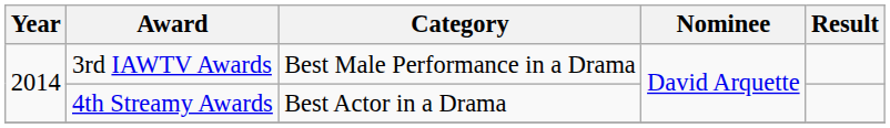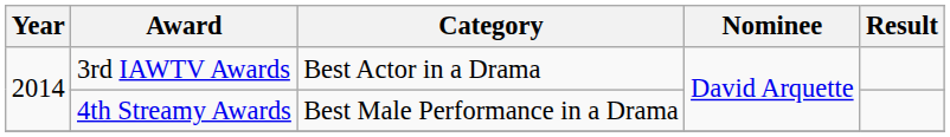 <table class="wikitable">
 <tr>
 <th>Year</th>
 <th>Award</th>
 <th>Category</th>
 <th>Nominee</th>
 <th>Result</th>
 </tr>
 <tr>
 <td rowspan="2">2014</td>
 <td>3rd <a href='#'>IAWTV Awards</a></td>
-<td>Best Male Performance in a Drama</td>
+<td>Best Actor in a Drama</td>
 <td rowspan="2" style="text-align:center;"><a href='#'>David Arquette</a></td>
 <td></td>
 </tr>
 <tr>
 <td><a href='#'>4th Streamy Awards</a></td>
-<td>Best Actor in a Drama</td>
+<td>Best Male Performance in a Drama</td>
 <td></td>
 </tr>
 <tr>
 </tr>
 </table>
